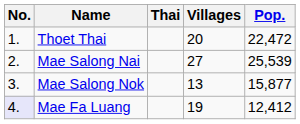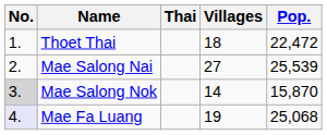 <table class="wikitable sortable">
 <tr>
 <th>No.</th>
 <th>Name</th>
 <th>Thai</th>
 <th>Villages</th>
 <th><a href='#'>Pop.</a></th>
 </tr>
 <tr>
 <td>1.</td>
 <td><a href='#'>Thoet Thai</a></td>
 <td></td>
-<td>20</td>
+<td>18</td>
 <td>22,472</td>
 </tr>
 <tr>
 <td>2.</td>
 <td><a href='#'>Mae Salong Nai</a></td>
 <td></td>
 <td>27</td>
 <td>25,539</td>
 </tr>
 <tr>
-<td>3.</td>
+<td style="background: lightgrey;">3.</td>
 <td><a href='#'>Mae Salong Nok</a></td>
 <td></td>
-<td>13</td>
-<td>15,877</td>
+<td>14</td>
+<td>15,870</td>
 </tr>
 <tr>
 <td style="background: lavender;">4.</td>
 <td><a href='#'>Mae Fa Luang</a></td>
 <td></td>
 <td>19</td>
-<td>12,412</td>
+<td>25,068</td>
 </tr>
 </table>
